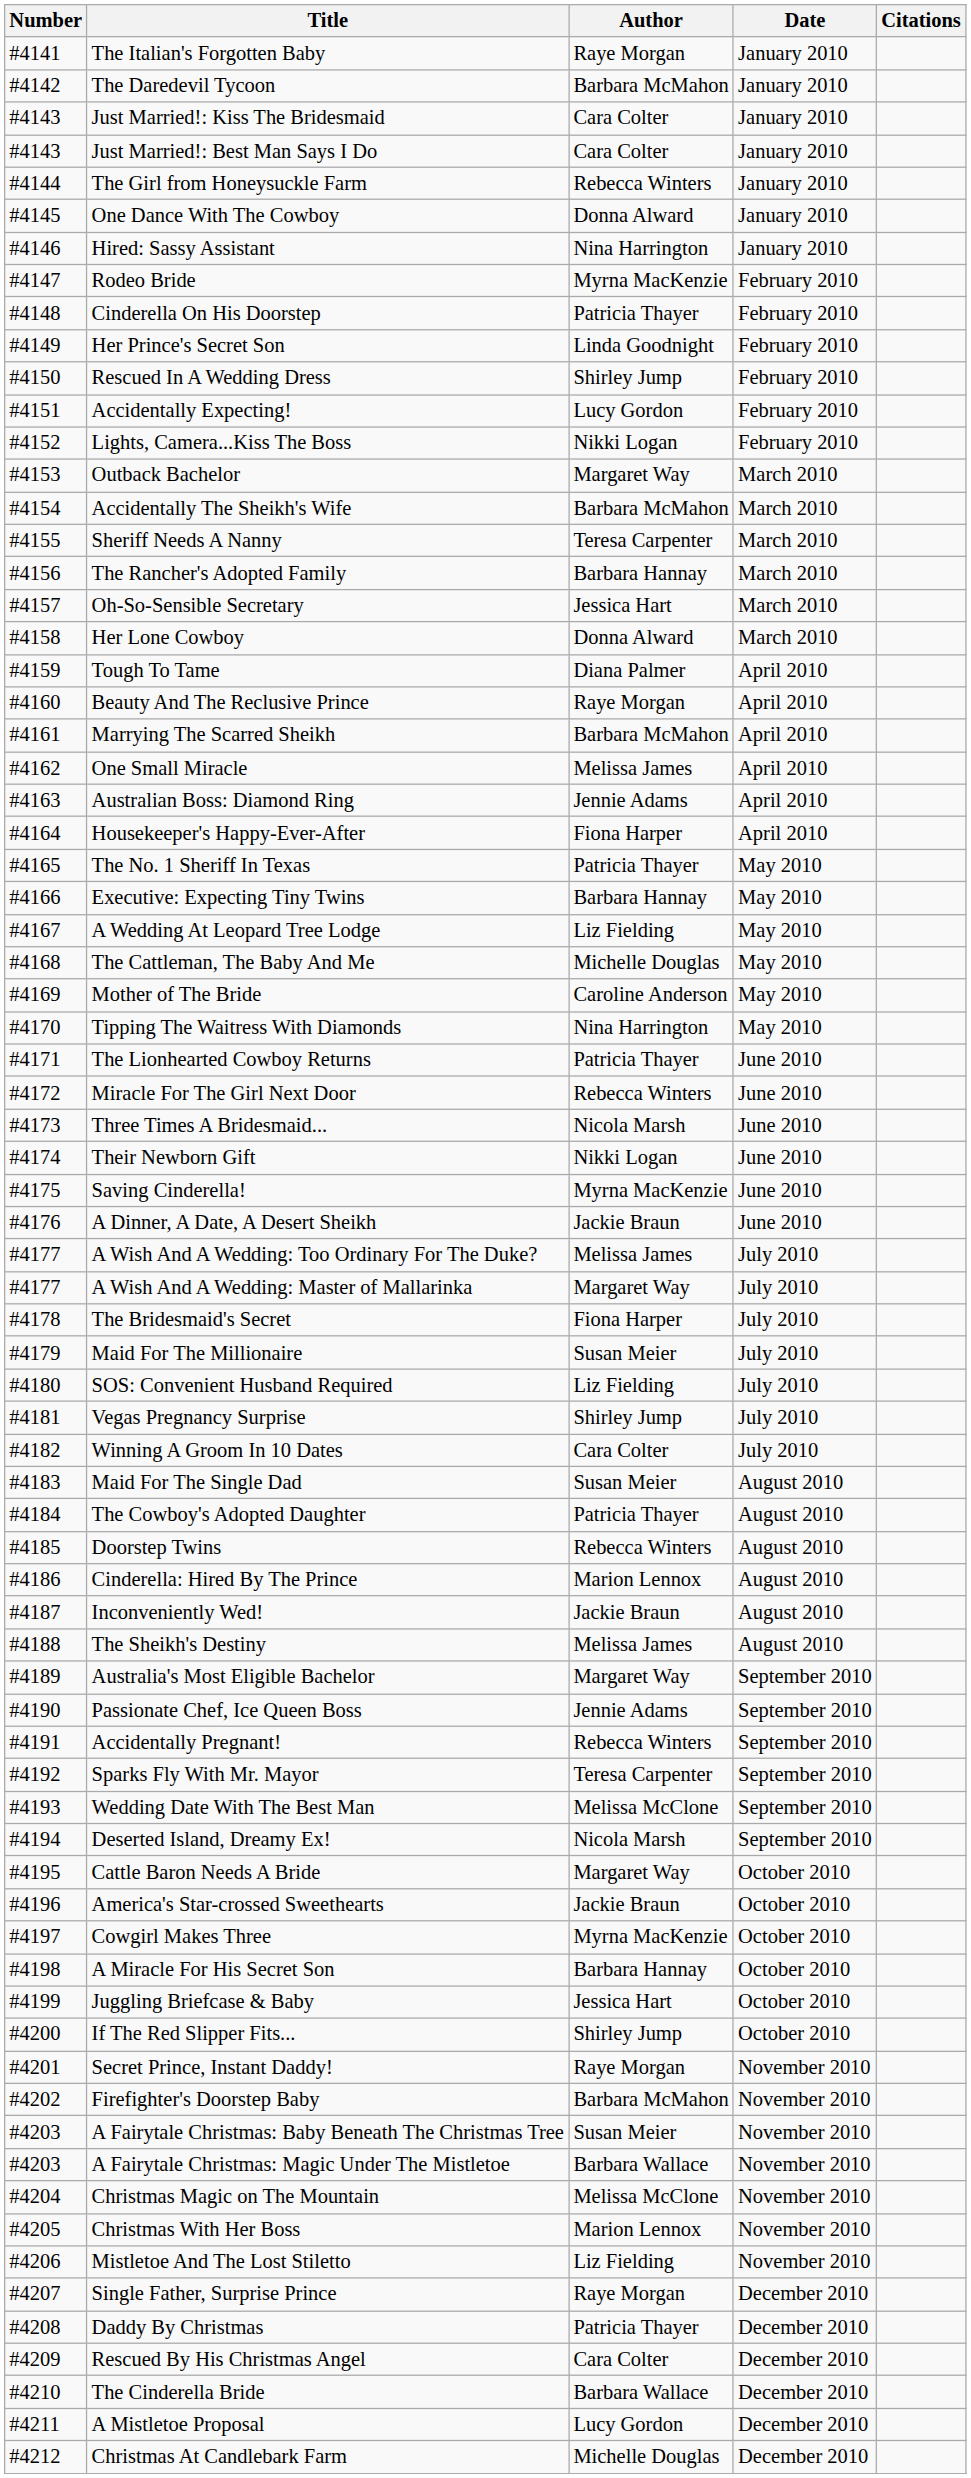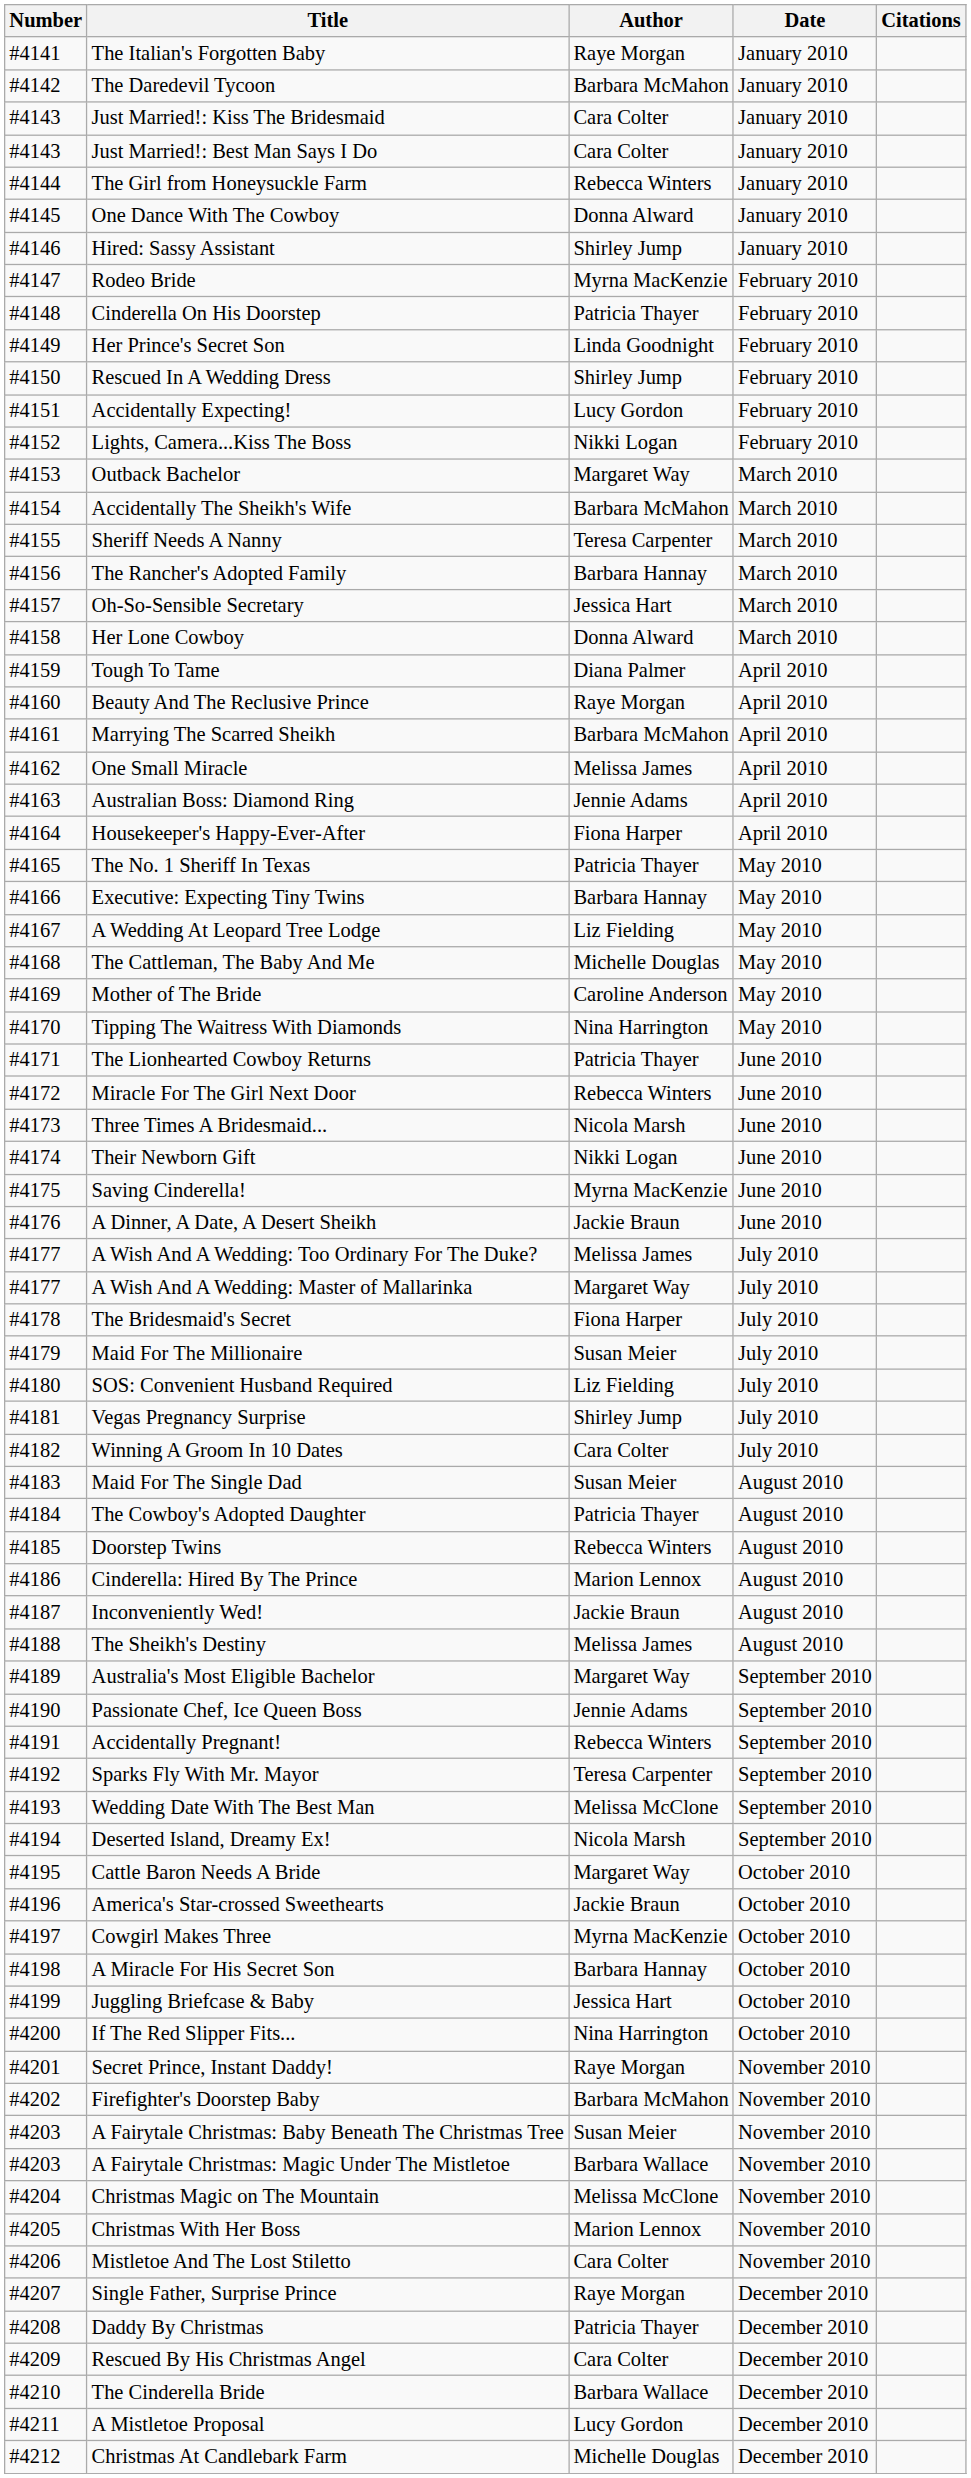 <table class="wikitable sortable">
 <tr>
 <th>Number</th>
 <th>Title</th>
 <th>Author</th>
 <th>Date</th>
 <th>Citations</th>
 </tr>
 <tr>
 <td>#4141</td>
 <td>The Italian's Forgotten Baby</td>
 <td>Raye Morgan</td>
 <td>January 2010</td>
 <td></td>
 </tr>
 <tr>
 <td>#4142</td>
 <td>The Daredevil Tycoon</td>
 <td>Barbara McMahon</td>
 <td>January 2010</td>
 <td></td>
 </tr>
 <tr>
 <td>#4143</td>
 <td>Just Married!: Kiss The Bridesmaid</td>
 <td>Cara Colter</td>
 <td>January 2010</td>
 <td></td>
 </tr>
 <tr>
 <td>#4143</td>
 <td>Just Married!: Best Man Says I Do</td>
 <td>Cara Colter</td>
 <td>January 2010</td>
 <td></td>
 </tr>
 <tr>
 <td>#4144</td>
 <td>The Girl from Honeysuckle Farm</td>
 <td>Rebecca Winters</td>
 <td>January 2010</td>
 <td></td>
 </tr>
 <tr>
 <td>#4145</td>
 <td>One Dance With The Cowboy</td>
 <td>Donna Alward</td>
 <td>January 2010</td>
 <td></td>
 </tr>
 <tr>
 <td>#4146</td>
 <td>Hired: Sassy Assistant</td>
-<td>Nina Harrington</td>
+<td>Shirley Jump</td>
 <td>January 2010</td>
 <td></td>
 </tr>
 <tr>
 <td>#4147</td>
 <td>Rodeo Bride</td>
 <td>Myrna MacKenzie</td>
 <td>February 2010</td>
 <td></td>
 </tr>
 <tr>
 <td>#4148</td>
 <td>Cinderella On His Doorstep</td>
 <td>Patricia Thayer</td>
 <td>February 2010</td>
 <td></td>
 </tr>
 <tr>
 <td>#4149</td>
 <td>Her Prince's Secret Son</td>
 <td>Linda Goodnight</td>
 <td>February 2010</td>
 <td></td>
 </tr>
 <tr>
 <td>#4150</td>
 <td>Rescued In A Wedding Dress</td>
 <td>Shirley Jump</td>
 <td>February 2010</td>
 <td></td>
 </tr>
 <tr>
 <td>#4151</td>
 <td>Accidentally Expecting!</td>
 <td>Lucy Gordon</td>
 <td>February 2010</td>
 <td></td>
 </tr>
 <tr>
 <td>#4152</td>
 <td>Lights, Camera...Kiss The Boss</td>
 <td>Nikki Logan</td>
 <td>February 2010</td>
 <td></td>
 </tr>
 <tr>
 <td>#4153</td>
 <td>Outback Bachelor</td>
 <td>Margaret Way</td>
 <td>March 2010</td>
 <td></td>
 </tr>
 <tr>
 <td>#4154</td>
 <td>Accidentally The Sheikh's Wife</td>
 <td>Barbara McMahon</td>
 <td>March 2010</td>
 <td></td>
 </tr>
 <tr>
 <td>#4155</td>
 <td>Sheriff Needs A Nanny</td>
 <td>Teresa Carpenter</td>
 <td>March 2010</td>
 <td></td>
 </tr>
 <tr>
 <td>#4156</td>
 <td>The Rancher's Adopted Family</td>
 <td>Barbara Hannay</td>
 <td>March 2010</td>
 <td></td>
 </tr>
 <tr>
 <td>#4157</td>
 <td>Oh-So-Sensible Secretary</td>
 <td>Jessica Hart</td>
 <td>March 2010</td>
 <td></td>
 </tr>
 <tr>
 <td>#4158</td>
 <td>Her Lone Cowboy</td>
 <td>Donna Alward</td>
 <td>March 2010</td>
 <td></td>
 </tr>
 <tr>
 <td>#4159</td>
 <td>Tough To Tame</td>
 <td>Diana Palmer</td>
 <td>April 2010</td>
 <td></td>
 </tr>
 <tr>
 <td>#4160</td>
 <td>Beauty And The Reclusive Prince</td>
 <td>Raye Morgan</td>
 <td>April 2010</td>
 <td></td>
 </tr>
 <tr>
 <td>#4161</td>
 <td>Marrying The Scarred Sheikh</td>
 <td>Barbara McMahon</td>
 <td>April 2010</td>
 <td></td>
 </tr>
 <tr>
 <td>#4162</td>
 <td>One Small Miracle</td>
 <td>Melissa James</td>
 <td>April 2010</td>
 <td></td>
 </tr>
 <tr>
 <td>#4163</td>
 <td>Australian Boss: Diamond Ring</td>
 <td>Jennie Adams</td>
 <td>April 2010</td>
 <td></td>
 </tr>
 <tr>
 <td>#4164</td>
 <td>Housekeeper's Happy-Ever-After</td>
 <td>Fiona Harper</td>
 <td>April 2010</td>
 <td></td>
 </tr>
 <tr>
 <td>#4165</td>
 <td>The No. 1 Sheriff In Texas</td>
 <td>Patricia Thayer</td>
 <td>May 2010</td>
 <td></td>
 </tr>
 <tr>
 <td>#4166</td>
 <td>Executive: Expecting Tiny Twins</td>
 <td>Barbara Hannay</td>
 <td>May 2010</td>
 <td></td>
 </tr>
 <tr>
 <td>#4167</td>
 <td>A Wedding At Leopard Tree Lodge</td>
 <td>Liz Fielding</td>
 <td>May 2010</td>
 <td></td>
 </tr>
 <tr>
 <td>#4168</td>
 <td>The Cattleman, The Baby And Me</td>
 <td>Michelle Douglas</td>
 <td>May 2010</td>
 <td></td>
 </tr>
 <tr>
 <td>#4169</td>
 <td>Mother of The Bride</td>
 <td>Caroline Anderson</td>
 <td>May 2010</td>
 <td></td>
 </tr>
 <tr>
 <td>#4170</td>
 <td>Tipping The Waitress With Diamonds</td>
 <td>Nina Harrington</td>
 <td>May 2010</td>
 <td></td>
 </tr>
 <tr>
 <td>#4171</td>
 <td>The Lionhearted Cowboy Returns</td>
 <td>Patricia Thayer</td>
 <td>June 2010</td>
 <td></td>
 </tr>
 <tr>
 <td>#4172</td>
 <td>Miracle For The Girl Next Door</td>
 <td>Rebecca Winters</td>
 <td>June 2010</td>
 <td></td>
 </tr>
 <tr>
 <td>#4173</td>
 <td>Three Times A Bridesmaid...</td>
 <td>Nicola Marsh</td>
 <td>June 2010</td>
 <td></td>
 </tr>
 <tr>
 <td>#4174</td>
 <td>Their Newborn Gift</td>
 <td>Nikki Logan</td>
 <td>June 2010</td>
 <td></td>
 </tr>
 <tr>
 <td>#4175</td>
 <td>Saving Cinderella!</td>
 <td>Myrna MacKenzie</td>
 <td>June 2010</td>
 <td></td>
 </tr>
 <tr>
 <td>#4176</td>
 <td>A Dinner, A Date, A Desert Sheikh</td>
 <td>Jackie Braun</td>
 <td>June 2010</td>
 <td></td>
 </tr>
 <tr>
 <td>#4177</td>
 <td>A Wish And A Wedding: Too Ordinary For The Duke?</td>
 <td>Melissa James</td>
 <td>July 2010</td>
 <td></td>
 </tr>
 <tr>
 <td>#4177</td>
 <td>A Wish And A Wedding: Master of Mallarinka</td>
 <td>Margaret Way</td>
 <td>July 2010</td>
 <td></td>
 </tr>
 <tr>
 <td>#4178</td>
 <td>The Bridesmaid's Secret</td>
 <td>Fiona Harper</td>
 <td>July 2010</td>
 <td></td>
 </tr>
 <tr>
 <td>#4179</td>
 <td>Maid For The Millionaire</td>
 <td>Susan Meier</td>
 <td>July 2010</td>
 <td></td>
 </tr>
 <tr>
 <td>#4180</td>
 <td>SOS: Convenient Husband Required</td>
 <td>Liz Fielding</td>
 <td>July 2010</td>
 <td></td>
 </tr>
 <tr>
 <td>#4181</td>
 <td>Vegas Pregnancy Surprise</td>
 <td>Shirley Jump</td>
 <td>July 2010</td>
 <td></td>
 </tr>
 <tr>
 <td>#4182</td>
 <td>Winning A Groom In 10 Dates</td>
 <td>Cara Colter</td>
 <td>July 2010</td>
 <td></td>
 </tr>
 <tr>
 <td>#4183</td>
 <td>Maid For The Single Dad</td>
 <td>Susan Meier</td>
 <td>August 2010</td>
 <td></td>
 </tr>
 <tr>
 <td>#4184</td>
 <td>The Cowboy's Adopted Daughter</td>
 <td>Patricia Thayer</td>
 <td>August 2010</td>
 <td></td>
 </tr>
 <tr>
 <td>#4185</td>
 <td>Doorstep Twins</td>
 <td>Rebecca Winters</td>
 <td>August 2010</td>
 <td></td>
 </tr>
 <tr>
 <td>#4186</td>
 <td>Cinderella: Hired By The Prince</td>
 <td>Marion Lennox</td>
 <td>August 2010</td>
 <td></td>
 </tr>
 <tr>
 <td>#4187</td>
 <td>Inconveniently Wed!</td>
 <td>Jackie Braun</td>
 <td>August 2010</td>
 <td></td>
 </tr>
 <tr>
 <td>#4188</td>
 <td>The Sheikh's Destiny</td>
 <td>Melissa James</td>
 <td>August 2010</td>
 <td></td>
 </tr>
 <tr>
 <td>#4189</td>
 <td>Australia's Most Eligible Bachelor</td>
 <td>Margaret Way</td>
 <td>September 2010</td>
 <td></td>
 </tr>
 <tr>
 <td>#4190</td>
 <td>Passionate Chef, Ice Queen Boss</td>
 <td>Jennie Adams</td>
 <td>September 2010</td>
 <td></td>
 </tr>
 <tr>
 <td>#4191</td>
 <td>Accidentally Pregnant!</td>
 <td>Rebecca Winters</td>
 <td>September 2010</td>
 <td></td>
 </tr>
 <tr>
 <td>#4192</td>
 <td>Sparks Fly With Mr. Mayor</td>
 <td>Teresa Carpenter</td>
 <td>September 2010</td>
 <td></td>
 </tr>
 <tr>
 <td>#4193</td>
 <td>Wedding Date With The Best Man</td>
 <td>Melissa McClone</td>
 <td>September 2010</td>
 <td></td>
 </tr>
 <tr>
 <td>#4194</td>
 <td>Deserted Island, Dreamy Ex!</td>
 <td>Nicola Marsh</td>
 <td>September 2010</td>
 <td></td>
 </tr>
 <tr>
 <td>#4195</td>
 <td>Cattle Baron Needs A Bride</td>
 <td>Margaret Way</td>
 <td>October 2010</td>
 <td></td>
 </tr>
 <tr>
 <td>#4196</td>
 <td>America's Star-crossed Sweethearts</td>
 <td>Jackie Braun</td>
 <td>October 2010</td>
 <td></td>
 </tr>
 <tr>
 <td>#4197</td>
 <td>Cowgirl Makes Three</td>
 <td>Myrna MacKenzie</td>
 <td>October 2010</td>
 <td></td>
 </tr>
 <tr>
 <td>#4198</td>
 <td>A Miracle For His Secret Son</td>
 <td>Barbara Hannay</td>
 <td>October 2010</td>
 <td></td>
 </tr>
 <tr>
 <td>#4199</td>
 <td>Juggling Briefcase & Baby</td>
 <td>Jessica Hart</td>
 <td>October 2010</td>
 <td></td>
 </tr>
 <tr>
 <td>#4200</td>
 <td>If The Red Slipper Fits...</td>
-<td>Shirley Jump</td>
+<td>Nina Harrington</td>
 <td>October 2010</td>
 <td></td>
 </tr>
 <tr>
 <td>#4201</td>
 <td>Secret Prince, Instant Daddy!</td>
 <td>Raye Morgan</td>
 <td>November 2010</td>
 <td></td>
 </tr>
 <tr>
 <td>#4202</td>
 <td>Firefighter's Doorstep Baby</td>
 <td>Barbara McMahon</td>
 <td>November 2010</td>
 <td></td>
 </tr>
 <tr>
 <td>#4203</td>
 <td>A Fairytale Christmas: Baby Beneath The Christmas Tree</td>
 <td>Susan Meier</td>
 <td>November 2010</td>
 <td></td>
 </tr>
 <tr>
 <td>#4203</td>
 <td>A Fairytale Christmas: Magic Under The Mistletoe</td>
 <td>Barbara Wallace</td>
 <td>November 2010</td>
 <td></td>
 </tr>
 <tr>
 <td>#4204</td>
 <td>Christmas Magic on The Mountain</td>
 <td>Melissa McClone</td>
 <td>November 2010</td>
 <td></td>
 </tr>
 <tr>
 <td>#4205</td>
 <td>Christmas With Her Boss</td>
 <td>Marion Lennox</td>
 <td>November 2010</td>
 <td></td>
 </tr>
 <tr>
 <td>#4206</td>
 <td>Mistletoe And The Lost Stiletto</td>
-<td>Liz Fielding</td>
+<td>Cara Colter</td>
 <td>November 2010</td>
 <td></td>
 </tr>
 <tr>
 <td>#4207</td>
 <td>Single Father, Surprise Prince</td>
 <td>Raye Morgan</td>
 <td>December 2010</td>
 <td></td>
 </tr>
 <tr>
 <td>#4208</td>
 <td>Daddy By Christmas</td>
 <td>Patricia Thayer</td>
 <td>December 2010</td>
 <td></td>
 </tr>
 <tr>
 <td>#4209</td>
 <td>Rescued By His Christmas Angel</td>
 <td>Cara Colter</td>
 <td>December 2010</td>
 <td></td>
 </tr>
 <tr>
 <td>#4210</td>
 <td>The Cinderella Bride</td>
 <td>Barbara Wallace</td>
 <td>December 2010</td>
 <td></td>
 </tr>
 <tr>
 <td>#4211</td>
 <td>A Mistletoe Proposal</td>
 <td>Lucy Gordon</td>
 <td>December 2010</td>
 <td></td>
 </tr>
 <tr>
 <td>#4212</td>
 <td>Christmas At Candlebark Farm</td>
 <td>Michelle Douglas</td>
 <td>December 2010</td>
 <td></td>
 </tr>
 <tr>
 </tr>
 </table>
